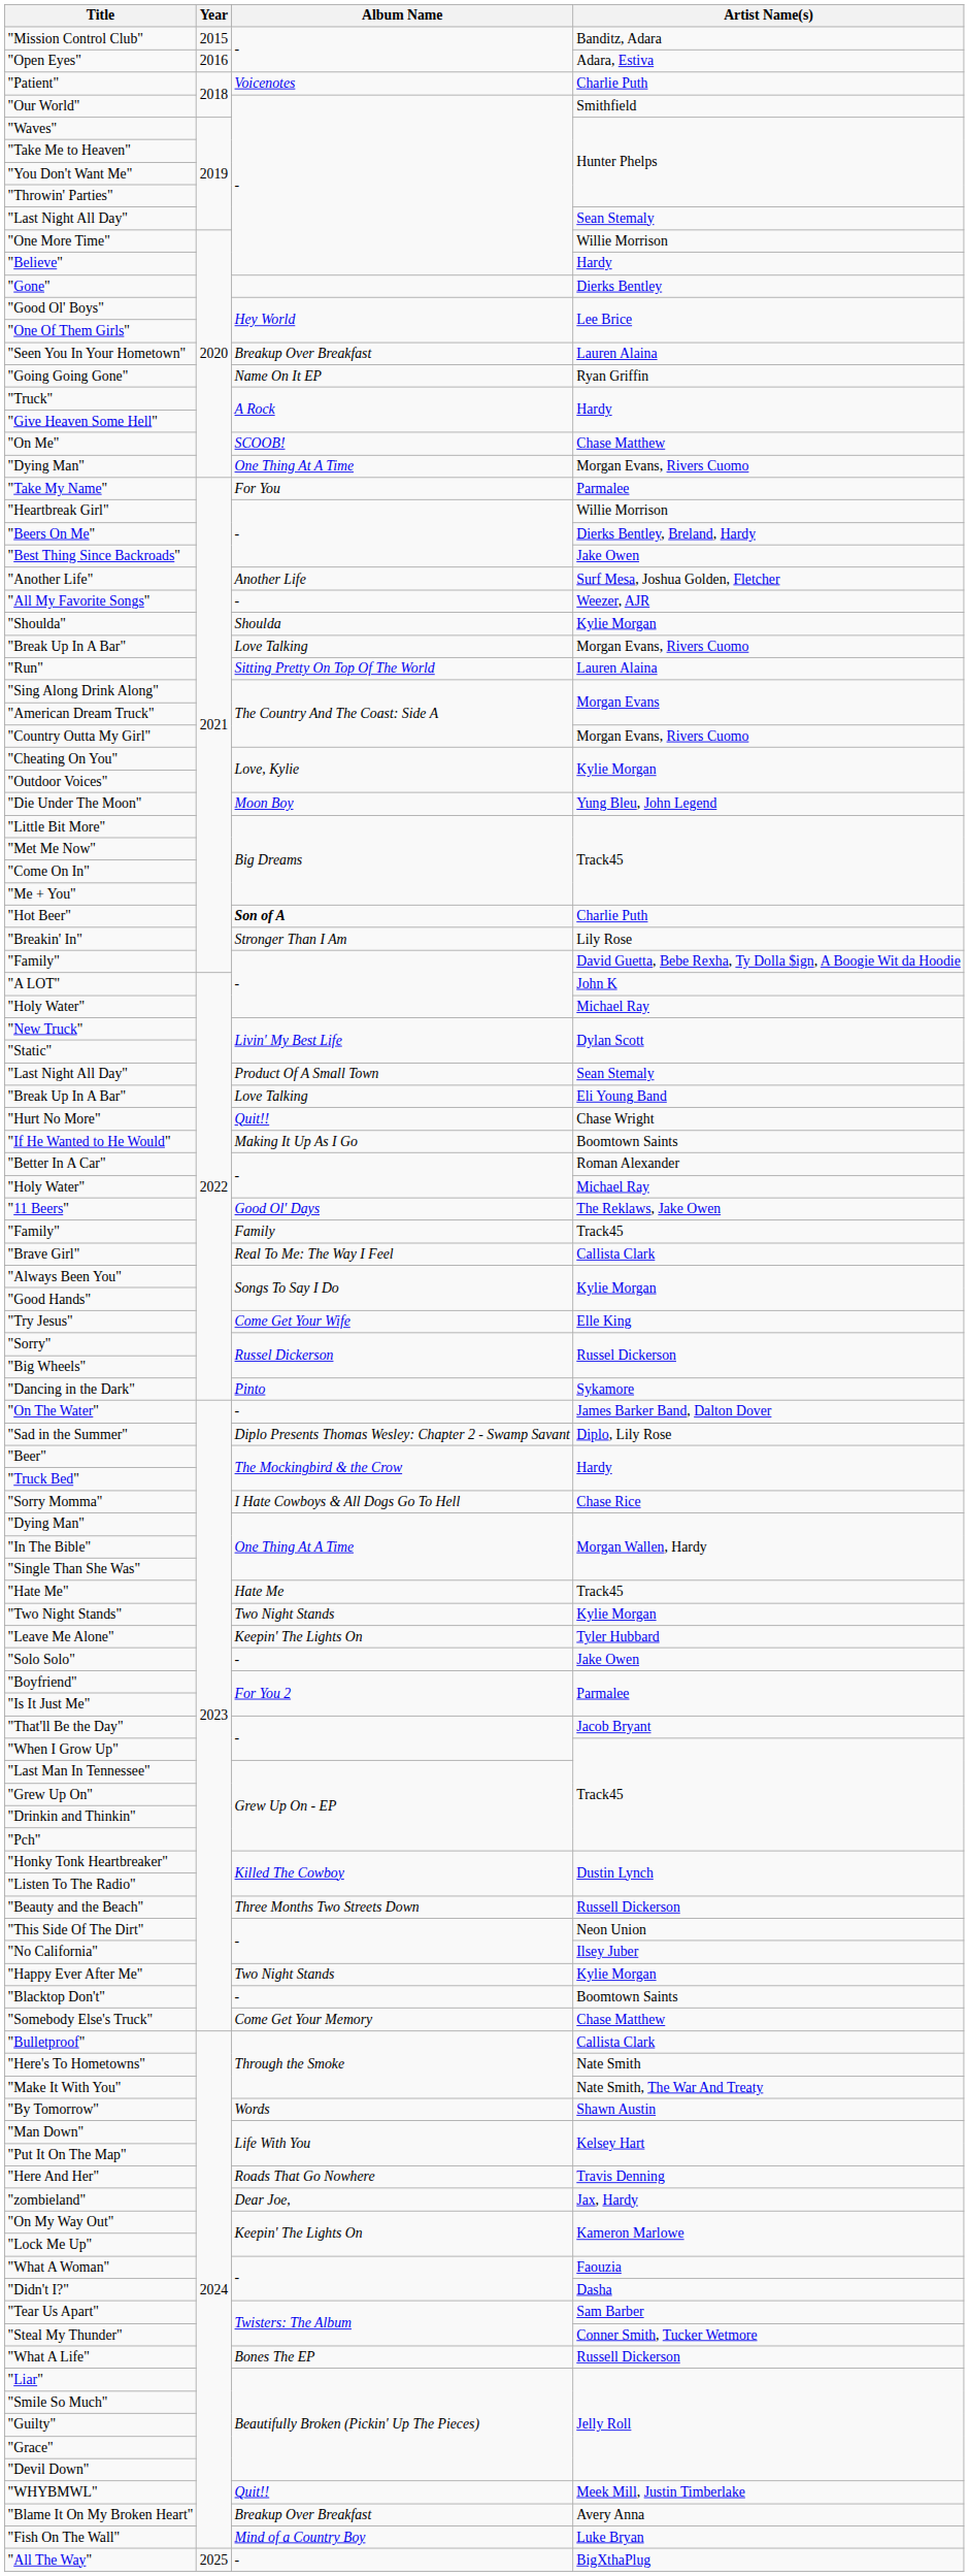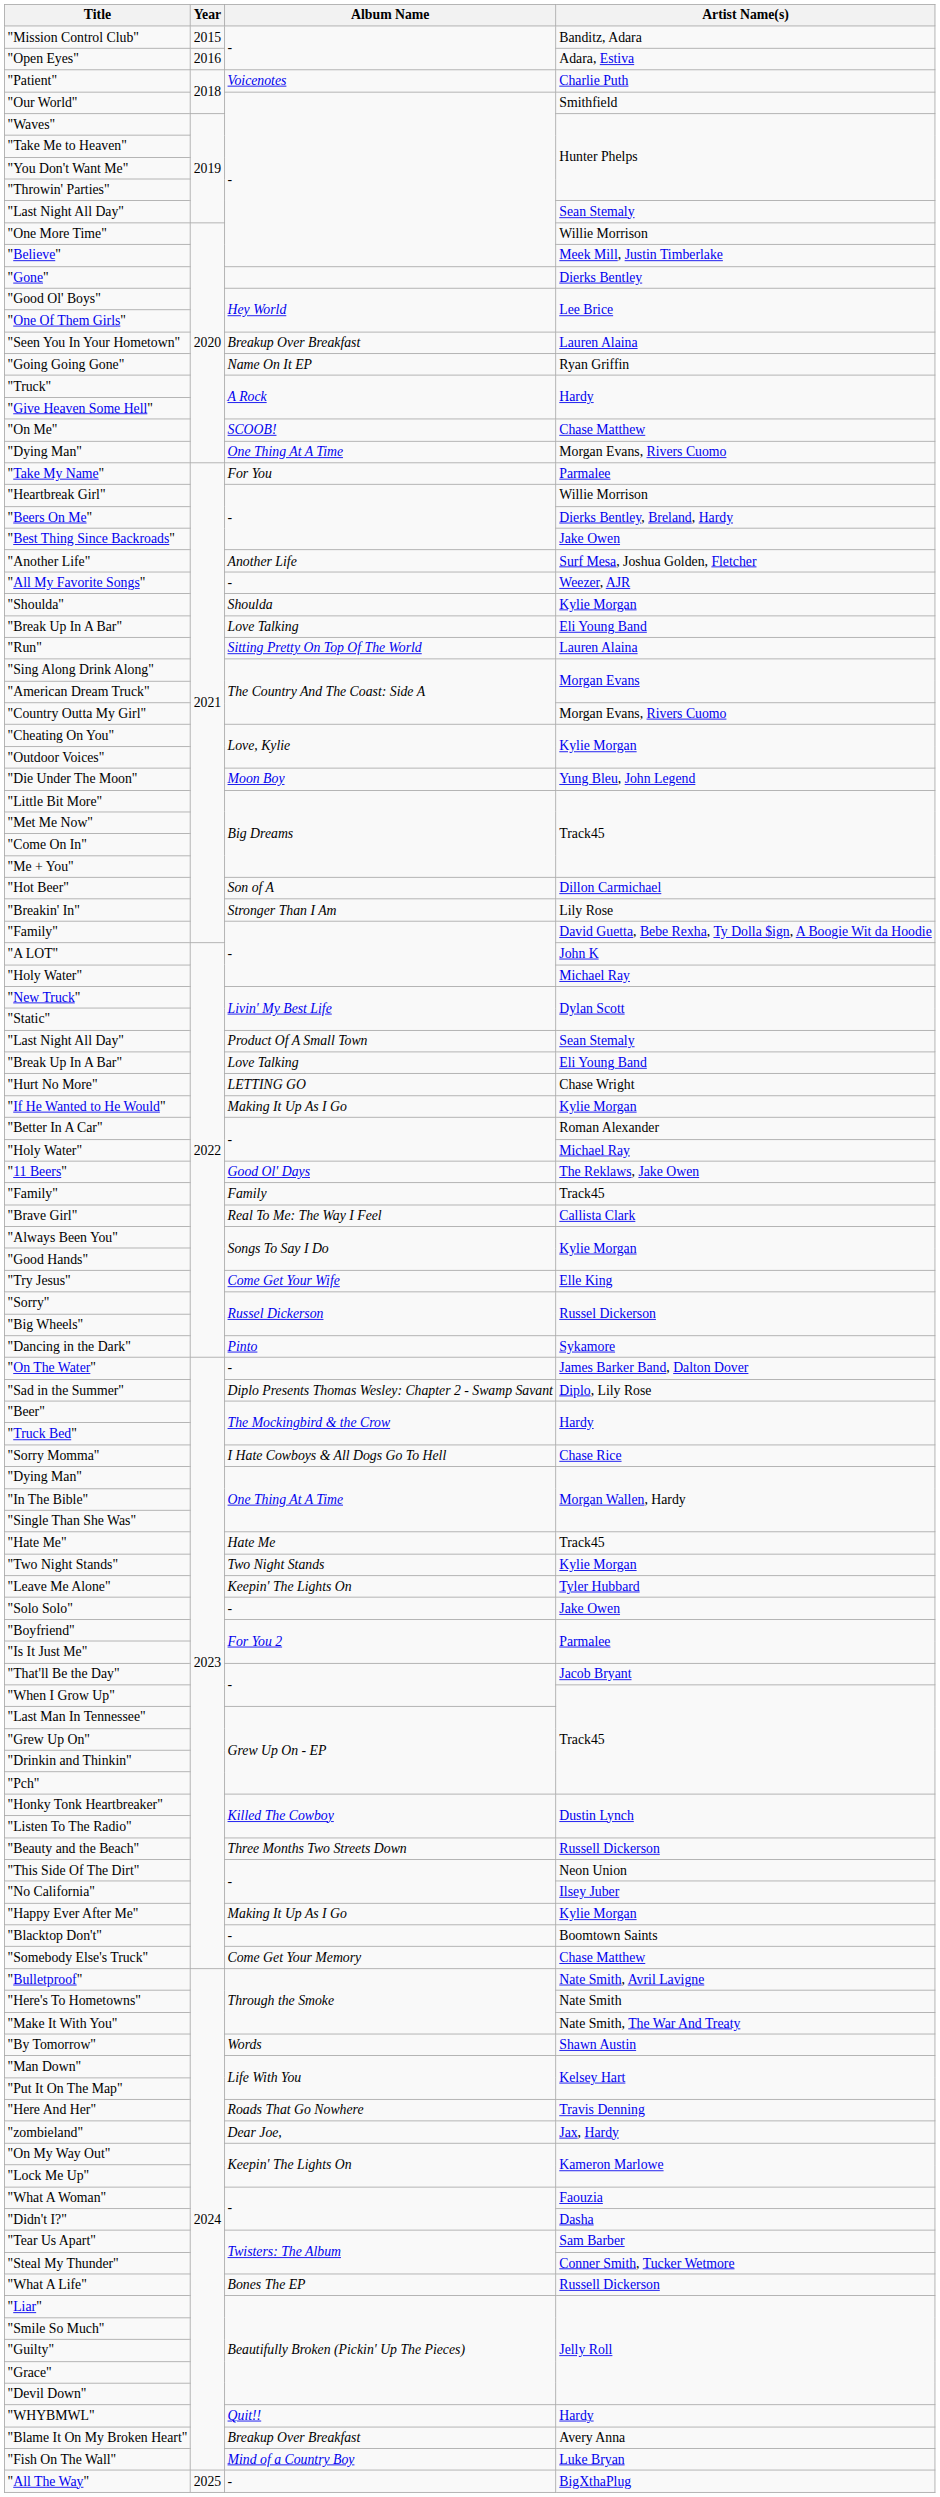 <table class="wikitable">
 <tr>
 <th>Title</th>
 <th>Year</th>
 <th>Album Name</th>
 <th>Artist Name(s)</th>
 </tr>
 <tr>
 <td>"Mission Control Club"</td>
 <td>2015</td>
 <td rowspan="2">-</td>
 <td>Banditz, Adara</td>
 </tr>
 <tr>
 <td>"Open Eyes"</td>
 <td>2016</td>
 <td>Adara, <a href='#'>Estiva</a></td>
 </tr>
 <tr>
 <td>"Patient"</td>
 <td rowspan="2">2018</td>
 <td><em><a href='#'>Voicenotes</a></em></td>
 <td><a href='#'>Charlie Puth</a></td>
 </tr>
 <tr>
 <td>"Our World"</td>
 <td rowspan="8">-</td>
 <td>Smithfield</td>
 </tr>
 <tr>
 <td>"Waves"</td>
 <td rowspan="5">2019</td>
 <td rowspan="4">Hunter Phelps</td>
 </tr>
 <tr>
 <td>"Take Me to Heaven"</td>
 </tr>
 <tr>
 <td>"You Don't Want Me"</td>
 </tr>
 <tr>
 <td>"Throwin' Parties"</td>
 </tr>
 <tr>
 <td>"Last Night All Day"</td>
 <td><a href='#'>Sean Stemaly</a></td>
 </tr>
 <tr>
 <td>"One More Time"</td>
 <td rowspan="11">2020</td>
 <td>Willie Morrison</td>
 </tr>
 <tr>
 <td>"<a href='#'>Believe</a>"</td>
-<td><a href='#'>Hardy</a></td>
+<td><a href='#'>Meek Mill</a>, <a href='#'>Justin Timberlake</a></td>
 </tr>
 <tr>
 <td>"<a href='#'>Gone</a>"</td>
 <td></td>
 <td><a href='#'>Dierks Bentley</a></td>
 </tr>
 <tr>
 <td>"Good Ol' Boys"</td>
 <td rowspan="2"><em><a href='#'>Hey World</a></em></td>
 <td rowspan="2"><a href='#'>Lee Brice</a></td>
 </tr>
 <tr>
 <td>"<a href='#'>One Of Them Girls</a>"</td>
 </tr>
 <tr>
 <td>"Seen You In Your Hometown"</td>
 <td><em>Breakup Over Breakfast</em></td>
 <td><a href='#'>Lauren Alaina</a></td>
 </tr>
 <tr>
 <td>"Going Going Gone"</td>
 <td><em>Name On It EP</em></td>
 <td>Ryan Griffin</td>
 </tr>
 <tr>
 <td>"Truck"</td>
 <td rowspan="2"><em><a href='#'>A Rock</a></em></td>
 <td rowspan="2"><a href='#'>Hardy</a></td>
 </tr>
 <tr>
 <td>"<a href='#'>Give Heaven Some Hell</a>"</td>
 </tr>
 <tr>
 <td>"On Me"</td>
 <td><em><a href='#'>SCOOB!</a></em></td>
 <td><a href='#'>Chase Matthew</a></td>
 </tr>
 <tr>
 <td>"Dying Man"</td>
 <td><em><a href='#'>One Thing At A Time</a></em></td>
 <td>Morgan Evans, <a href='#'>Rivers Cuomo</a></td>
 </tr>
 <tr>
 <td>"<a href='#'>Take My Name</a>"</td>
 <td rowspan="22">2021</td>
 <td><em>For You</em></td>
 <td><a href='#'>Parmalee</a></td>
 </tr>
 <tr>
 <td>"Heartbreak Girl"</td>
 <td rowspan="3"><em>-</em></td>
 <td>Willie Morrison</td>
 </tr>
 <tr>
 <td>"<a href='#'>Beers On Me</a>"</td>
 <td><a href='#'>Dierks Bentley</a>, <a href='#'>Breland</a>, <a href='#'>Hardy</a></td>
 </tr>
 <tr>
 <td>"<a href='#'>Best Thing Since Backroads</a>"</td>
 <td><a href='#'>Jake Owen</a></td>
 </tr>
 <tr>
 <td>"Another Life"</td>
 <td><em>Another Life</em></td>
 <td><a href='#'>Surf Mesa</a>, Joshua Golden, <a href='#'>Fletcher</a></td>
 </tr>
 <tr>
 <td>"<a href='#'>All My Favorite Songs</a>"</td>
 <td>-</td>
 <td><a href='#'>Weezer</a>, <a href='#'>AJR</a></td>
 </tr>
 <tr>
 <td>"Shoulda"</td>
 <td><em>Shoulda</em></td>
 <td><a href='#'>Kylie Morgan</a></td>
 </tr>
 <tr>
 <td>"Break Up In A Bar"</td>
 <td><em>Love Talking</em></td>
-<td>Morgan Evans, <a href='#'>Rivers Cuomo</a></td>
+<td><a href='#'>Eli Young Band</a></td>
 </tr>
 <tr>
 <td>"Run"</td>
 <td><em><a href='#'>Sitting Pretty On Top Of The World</a></em></td>
 <td><a href='#'>Lauren Alaina</a></td>
 </tr>
 <tr>
 <td>"Sing Along Drink Along"</td>
 <td rowspan="3"><em>The Country And The Coast: Side A</em></td>
 <td rowspan="2"><a href='#'>Morgan Evans</a></td>
 </tr>
 <tr>
 <td>"American Dream Truck"</td>
 </tr>
 <tr>
 <td>"Country Outta My Girl"</td>
 <td>Morgan Evans, <a href='#'>Rivers Cuomo</a></td>
 </tr>
 <tr>
 <td>"Cheating On You"</td>
 <td rowspan="2"><em>Love, Kylie</em></td>
 <td rowspan="2"><a href='#'>Kylie Morgan</a></td>
 </tr>
 <tr>
 <td>"Outdoor Voices"</td>
 </tr>
 <tr>
 <td>"Die Under The Moon"</td>
 <td><em><a href='#'>Moon Boy</a></em></td>
 <td><a href='#'>Yung Bleu</a>, <a href='#'>John Legend</a></td>
 </tr>
 <tr>
 <td>"Little Bit More"</td>
 <td rowspan="4"><em>Big Dreams</em></td>
 <td rowspan="4">Track45</td>
 </tr>
 <tr>
 <td>"Met Me Now"</td>
 </tr>
 <tr>
 <td>"Come On In"</td>
 </tr>
 <tr>
 <td>"Me + You"</td>
 </tr>
 <tr>
 <td>"Hot Beer"</td>
-<td><strong><em>Son of A</em></strong></td>
-<td><a href='#'>Charlie Puth</a></td>
+<td><em>Son of A</em></td>
+<td><a href='#'>Dillon Carmichael</a></td>
 </tr>
 <tr>
 <td>"Breakin' In"</td>
 <td><em>Stronger Than I Am</em></td>
 <td>Lily Rose</td>
 </tr>
 <tr>
 <td>"Family"</td>
 <td rowspan="3"><em>-</em></td>
 <td><a href='#'>David Guetta</a>, <a href='#'>Bebe Rexha</a>, <a href='#'>Ty Dolla $ign</a>, <a href='#'>A Boogie Wit da Hoodie</a></td>
 </tr>
 <tr>
 <td>"A LOT"</td>
 <td rowspan="19">2022</td>
 <td><a href='#'>John K</a></td>
 </tr>
 <tr>
 <td>"Holy Water"</td>
 <td><a href='#'>Michael Ray</a></td>
 </tr>
 <tr>
 <td>"<a href='#'>New Truck</a>"</td>
 <td rowspan="2"><em><a href='#'>Livin' My Best Life</a></em></td>
 <td rowspan="2"><a href='#'>Dylan Scott</a></td>
 </tr>
 <tr>
 <td>"Static"</td>
 </tr>
 <tr>
 <td>"Last Night All Day"</td>
 <td><em>Product Of A Small Town</em></td>
 <td><a href='#'>Sean Stemaly</a></td>
 </tr>
 <tr>
 <td>"Break Up In A Bar"</td>
 <td><em>Love Talking</em></td>
 <td><a href='#'>Eli Young Band</a></td>
 </tr>
 <tr>
 <td>"Hurt No More"</td>
-<td><em><a href='#'>Quit!!</a></em></td>
+<td><em>LETTING GO</em></td>
 <td>Chase Wright</td>
 </tr>
 <tr>
 <td>"<a href='#'>If He Wanted to He Would</a>"</td>
 <td><em>Making It Up As I Go</em></td>
-<td>Boomtown Saints</td>
+<td><a href='#'>Kylie Morgan</a></td>
 </tr>
 <tr>
 <td>"Better In A Car"</td>
 <td rowspan="2">-</td>
 <td>Roman Alexander</td>
 </tr>
 <tr>
 <td>"Holy Water"</td>
 <td><a href='#'>Michael Ray</a></td>
 </tr>
 <tr>
 <td>"<a href='#'>11 Beers</a>"</td>
 <td><em><a href='#'>Good Ol' Days</a></em></td>
 <td><a href='#'>The Reklaws</a>, <a href='#'>Jake Owen</a></td>
 </tr>
 <tr>
 <td>"Family"</td>
 <td><em>Family</em></td>
 <td>Track45</td>
 </tr>
 <tr>
 <td>"Brave Girl"</td>
 <td><em>Real To Me: The Way I Feel</em></td>
 <td><a href='#'>Callista Clark</a></td>
 </tr>
 <tr>
 <td>"Always Been You"</td>
 <td rowspan="2"><em>Songs To Say I Do</em></td>
 <td rowspan="2"><a href='#'>Kylie Morgan</a></td>
 </tr>
 <tr>
 <td>"Good Hands"</td>
 </tr>
 <tr>
 <td>"Try Jesus"</td>
 <td><em><a href='#'>Come Get Your Wife</a></em></td>
 <td><a href='#'>Elle King</a></td>
 </tr>
 <tr>
 <td>"Sorry"</td>
 <td rowspan="2"><em><a href='#'>Russel Dickerson</a></em></td>
 <td rowspan="2"><a href='#'>Russel Dickerson</a></td>
 </tr>
 <tr>
 <td>"Big Wheels"</td>
 </tr>
 <tr>
 <td>"Dancing in the Dark"</td>
 <td><em><a href='#'>Pinto</a></em></td>
 <td><a href='#'>Sykamore</a></td>
 </tr>
 <tr>
 <td>"<a href='#'>On The Water</a>"</td>
 <td rowspan="28">2023</td>
 <td><em>-</em></td>
 <td><a href='#'>James Barker Band</a>, <a href='#'>Dalton Dover</a></td>
 </tr>
 <tr>
 <td>"Sad in the Summer"</td>
 <td><em>Diplo Presents Thomas Wesley: Chapter 2 - Swamp Savant</em></td>
 <td><a href='#'>Diplo</a>, Lily Rose</td>
 </tr>
 <tr>
 <td>"Beer"</td>
 <td rowspan="2"><em><a href='#'>The Mockingbird & the Crow</a></em></td>
 <td rowspan="2"><a href='#'>Hardy</a></td>
 </tr>
 <tr>
 <td>"<a href='#'>Truck Bed</a>"</td>
 </tr>
 <tr>
 <td>"Sorry Momma"</td>
 <td><em>I Hate Cowboys & All Dogs Go To Hell</em></td>
 <td><a href='#'>Chase Rice</a></td>
 </tr>
 <tr>
 <td>"Dying Man"</td>
 <td rowspan="3"><em><a href='#'>One Thing At A Time</a></em></td>
 <td rowspan="3"><a href='#'>Morgan Wallen</a>, Hardy</td>
 </tr>
 <tr>
 <td>"In The Bible"</td>
 </tr>
 <tr>
 <td>"Single Than She Was"</td>
 </tr>
 <tr>
 <td>"Hate Me"</td>
 <td><em>Hate Me</em></td>
 <td>Track45</td>
 </tr>
 <tr>
 <td>"Two Night Stands"</td>
 <td><em>Two Night Stands</em></td>
 <td><a href='#'>Kylie Morgan</a></td>
 </tr>
 <tr>
 <td>"Leave Me Alone"</td>
 <td><em>Keepin' The Lights On</em></td>
 <td><a href='#'>Tyler Hubbard</a></td>
 </tr>
 <tr>
 <td>"Solo Solo"</td>
 <td>-</td>
 <td><a href='#'>Jake Owen</a></td>
 </tr>
 <tr>
 <td>"Boyfriend"</td>
 <td rowspan="2"><em><a href='#'>For You 2</a></em></td>
 <td rowspan="2"><a href='#'>Parmalee</a></td>
 </tr>
 <tr>
 <td>"Is It Just Me"</td>
 </tr>
 <tr>
 <td>"That'll Be the Day"</td>
 <td rowspan="2"><em>-</em></td>
 <td><a href='#'>Jacob Bryant</a></td>
 </tr>
 <tr>
 <td>"When I Grow Up"</td>
 <td rowspan="5">Track45</td>
 </tr>
 <tr>
 <td>"Last Man In Tennessee"</td>
 <td rowspan="4"><em>Grew Up On - EP</em></td>
 </tr>
 <tr>
 <td>"Grew Up On"</td>
 </tr>
 <tr>
 <td>"Drinkin and Thinkin"</td>
 </tr>
 <tr>
 <td>"Pch"</td>
 </tr>
 <tr>
 <td>"Honky Tonk Heartbreaker"</td>
 <td rowspan="2"><em><a href='#'>Killed The Cowboy</a></em></td>
 <td rowspan="2"><a href='#'>Dustin Lynch</a></td>
 </tr>
 <tr>
 <td>"Listen To The Radio"</td>
 </tr>
 <tr>
 <td>"Beauty and the Beach"</td>
 <td><em>Three Months Two Streets Down</em></td>
 <td><a href='#'>Russell Dickerson</a></td>
 </tr>
 <tr>
 <td>"This Side Of The Dirt"</td>
 <td rowspan="2">-</td>
 <td>Neon Union</td>
 </tr>
 <tr>
 <td>"No California"</td>
 <td><a href='#'>Ilsey Juber</a></td>
 </tr>
 <tr>
 <td>"Happy Ever After Me"</td>
-<td><em>Two Night Stands</em></td>
+<td><em>Making It Up As I Go</em></td>
 <td><a href='#'>Kylie Morgan</a></td>
 </tr>
 <tr>
 <td>"Blacktop Don't"</td>
 <td>-</td>
 <td>Boomtown Saints</td>
 </tr>
 <tr>
 <td>"Somebody Else's Truck"</td>
 <td><em>Come Get Your Memory</em></td>
 <td><a href='#'>Chase Matthew</a></td>
 </tr>
 <tr>
 <td>"<a href='#'>Bulletproof</a>"</td>
 <td rowspan="23">2024</td>
 <td rowspan="3"><em>Through the Smoke</em></td>
-<td><a href='#'>Callista Clark</a></td>
+<td><a href='#'>Nate Smith</a>, <a href='#'>Avril Lavigne</a></td>
 </tr>
 <tr>
 <td>"Here's To Hometowns"</td>
 <td>Nate Smith</td>
 </tr>
 <tr>
 <td>"Make It With You"</td>
 <td>Nate Smith, <a href='#'>The War And Treaty</a></td>
 </tr>
 <tr>
 <td>"By Tomorrow"</td>
 <td><em>Words</em></td>
 <td><a href='#'>Shawn Austin</a></td>
 </tr>
 <tr>
 <td>"Man Down"</td>
 <td rowspan="2"><em>Life With You</em></td>
 <td rowspan="2"><a href='#'>Kelsey Hart</a></td>
 </tr>
 <tr>
 <td>"Put It On The Map"</td>
 </tr>
 <tr>
 <td>"Here And Her"</td>
 <td><em>Roads That Go Nowhere</em></td>
 <td><a href='#'>Travis Denning</a></td>
 </tr>
 <tr>
 <td>"zombieland"</td>
 <td><em>Dear Joe,</em></td>
 <td><a href='#'>Jax</a>, <a href='#'>Hardy</a></td>
 </tr>
 <tr>
 <td>"On My Way Out"</td>
 <td rowspan="2"><em>Keepin' The Lights On</em></td>
 <td rowspan="2"><a href='#'>Kameron Marlowe</a></td>
 </tr>
 <tr>
 <td>"Lock Me Up"</td>
 </tr>
 <tr>
 <td>"What A Woman"</td>
 <td rowspan="2"><em>-</em></td>
 <td><a href='#'>Faouzia</a></td>
 </tr>
 <tr>
 <td>"Didn't I?"</td>
 <td><a href='#'>Dasha</a></td>
 </tr>
 <tr>
 <td>"Tear Us Apart"</td>
 <td rowspan="2"><em><a href='#'>Twisters: The Album</a></em></td>
 <td><a href='#'>Sam Barber</a></td>
 </tr>
 <tr>
 <td>"Steal My Thunder"</td>
 <td><a href='#'>Conner Smith</a>, <a href='#'>Tucker Wetmore</a></td>
 </tr>
 <tr>
 <td>"What A Life"</td>
 <td><em>Bones The EP</em></td>
 <td><a href='#'>Russell Dickerson</a></td>
 </tr>
 <tr>
 <td>"<a href='#'>Liar</a>"</td>
 <td rowspan="5"><em>Beautifully Broken (Pickin' Up The Pieces)</em></td>
 <td rowspan="5"><a href='#'>Jelly Roll</a></td>
 </tr>
 <tr>
 <td>"Smile So Much"</td>
 </tr>
 <tr>
 <td>"Guilty"</td>
 </tr>
 <tr>
 <td>"Grace"</td>
 </tr>
 <tr>
 <td>"Devil Down"</td>
 </tr>
 <tr>
 <td>"WHYBMWL"</td>
 <td><em><a href='#'>Quit!!</a></em></td>
-<td><a href='#'>Meek Mill</a>, <a href='#'>Justin Timberlake</a></td>
+<td><a href='#'>Hardy</a></td>
 </tr>
 <tr>
 <td>"Blame It On My Broken Heart"</td>
 <td><em>Breakup Over Breakfast</em></td>
 <td>Avery Anna</td>
 </tr>
 <tr>
 <td>"Fish On The Wall"</td>
 <td><em><a href='#'>Mind of a Country Boy</a></em></td>
 <td><a href='#'>Luke Bryan</a></td>
 </tr>
 <tr>
 <td>"<a href='#'>All The Way</a>"</td>
 <td>2025</td>
 <td>-</td>
 <td><a href='#'>BigXthaPlug</a></td>
 </tr>
 </table>
